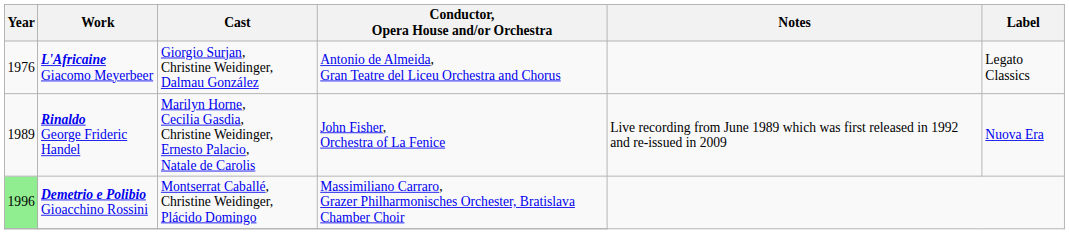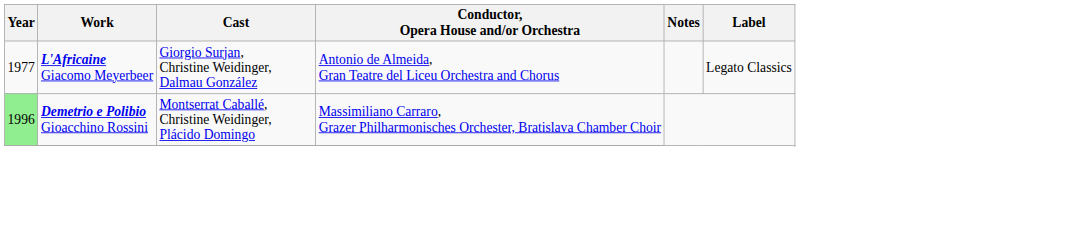 <table class="wikitable">
 <tr>
 <th>Year</th>
 <th>Work</th>
 <th width="180">Cast</th>
 <th>Conductor,<br>Opera House and/or Orchestra</th>
 <th>Notes</th>
 <th>Label</th>
 </tr>
 <tr>
-<td>1976</td>
+<td>1977</td>
 <td><strong><em><a href='#'>L'Africaine</a></em></strong><br><a href='#'>Giacomo Meyerbeer</a></td>
 <td><a href='#'>Giorgio Surjan</a>,<br> Christine Weidinger,<br> <a href='#'>Dalmau González</a></td>
 <td><a href='#'>Antonio de Almeida</a>,<br><a href='#'>Gran Teatre del Liceu Orchestra and Chorus</a></td>
 <td></td>
 <td>Legato Classics</td>
-</tr>
-<tr>
-<td>1989</td>
-<td><strong><em><a href='#'>Rinaldo</a></em></strong><br><a href='#'>George Frideric Handel</a></td>
-<td><a href='#'>Marilyn Horne</a>,<br><a href='#'>Cecilia Gasdia</a>,<br> Christine Weidinger,<br> <a href='#'>Ernesto Palacio</a>,<br> <a href='#'>Natale de Carolis</a></td>
-<td><a href='#'>John Fisher</a>,<br><a href='#'>Orchestra of La Fenice</a></td>
-<td>Live recording from June 1989 which was first released in 1992 and re-issued in 2009</td>
-<td><a href='#'>Nuova Era</a></td>
 </tr>
 <tr>
 <td style="background: lightgreen;">1996</td>
 <td><strong><em><a href='#'>Demetrio e Polibio</a></em></strong><br><a href='#'>Gioacchino Rossini</a></td>
 <td><a href='#'>Montserrat Caballé</a>,<br> Christine Weidinger,<br> <a href='#'>Plácido Domingo</a></td>
 <td><a href='#'>Massimiliano Carraro</a>,<br><a href='#'>Grazer Philharmonisches Orchester, Bratislava Chamber Choir</a></td>
 </tr>
 <tr>
 </tr>
 </table>
